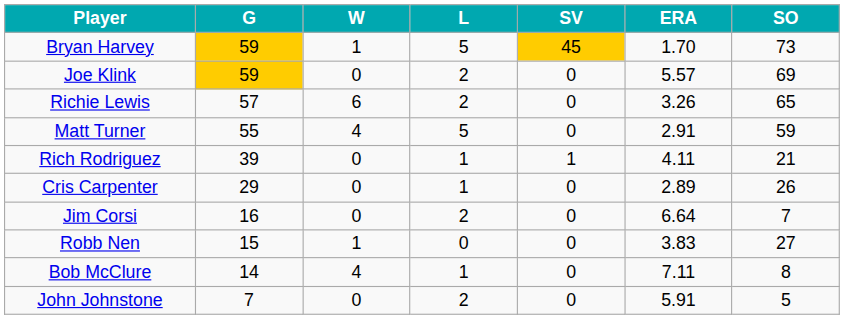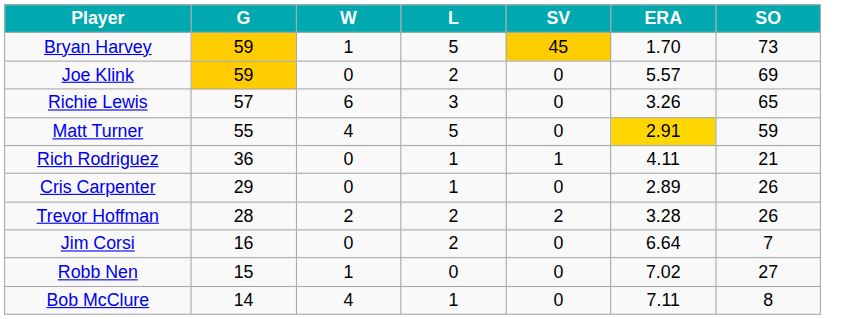 <table class="wikitable sortable">
 <tr>
 <th style=" background:#00a8b0; color:white;" width="16%">Player</th>
 <th style=" background:#00a8b0; color:white;" width="9%">G</th>
 <th style=" background:#00a8b0; color:white;" width="9%">W</th>
 <th style=" background:#00a8b0; color:white;" width="9%">L</th>
 <th style=" background:#00a8b0; color:white;" width="9%">SV</th>
 <th style=" background:#00a8b0; color:white;" width="9%">ERA</th>
 <th style=" background:#00a8b0; color:white;" width="9%">SO</th>
 </tr>
 <tr align="center">
 <td><a href='#'>Bryan Harvey</a></td>
 <td bgcolor="#FFCC00">59</td>
 <td>1</td>
 <td>5</td>
 <td bgcolor="#FFCC00">45</td>
 <td>1.70</td>
 <td>73</td>
 </tr>
 <tr align="center">
 <td><a href='#'>Joe Klink</a></td>
 <td bgcolor="#FFCC00">59</td>
 <td>0</td>
 <td>2</td>
 <td>0</td>
 <td>5.57</td>
 <td>69</td>
 </tr>
 <tr align="center">
 <td><a href='#'>Richie Lewis</a></td>
 <td>57</td>
 <td>6</td>
-<td>2</td>
+<td>3</td>
 <td>0</td>
 <td>3.26</td>
 <td>65</td>
 </tr>
 <tr align="center">
 <td><a href='#'>Matt Turner</a></td>
 <td>55</td>
 <td>4</td>
 <td>5</td>
 <td>0</td>
-<td>2.91</td>
+<td style="background: gold;">2.91</td>
 <td>59</td>
 </tr>
 <tr align="center">
 <td><a href='#'>Rich Rodriguez</a></td>
-<td>39</td>
+<td>36</td>
 <td>0</td>
 <td>1</td>
 <td>1</td>
 <td>4.11</td>
 <td>21</td>
 </tr>
 <tr align="center">
 <td><a href='#'>Cris Carpenter</a></td>
 <td>29</td>
 <td>0</td>
 <td>1</td>
 <td>0</td>
 <td>2.89</td>
+<td>26</td>
+</tr>
+<tr align="center">
+<td><a href='#'>Trevor Hoffman</a></td>
+<td>28</td>
+<td>2</td>
+<td>2</td>
+<td>2</td>
+<td>3.28</td>
 <td>26</td>
 </tr>
 <tr align="center">
 <td><a href='#'>Jim Corsi</a></td>
 <td>16</td>
 <td>0</td>
 <td>2</td>
 <td>0</td>
 <td>6.64</td>
 <td>7</td>
 </tr>
 <tr align="center">
 <td><a href='#'>Robb Nen</a></td>
 <td>15</td>
 <td>1</td>
 <td>0</td>
 <td>0</td>
-<td>3.83</td>
+<td>7.02</td>
 <td>27</td>
 </tr>
 <tr align="center">
 <td><a href='#'>Bob McClure</a></td>
 <td>14</td>
 <td>4</td>
 <td>1</td>
 <td>0</td>
 <td>7.11</td>
 <td>8</td>
 </tr>
-<tr align="center">
-<td><a href='#'>John Johnstone</a></td>
-<td>7</td>
-<td>0</td>
-<td>2</td>
-<td>0</td>
-<td>5.91</td>
-<td>5</td>
-</tr>
 </table>
